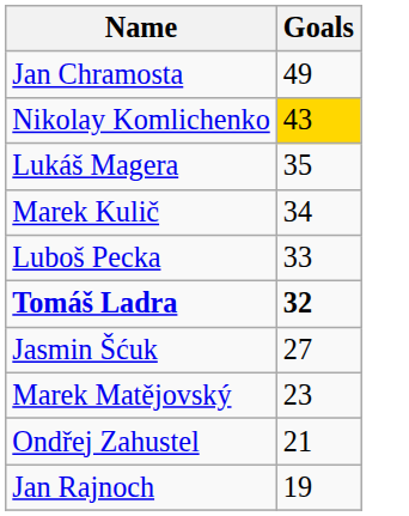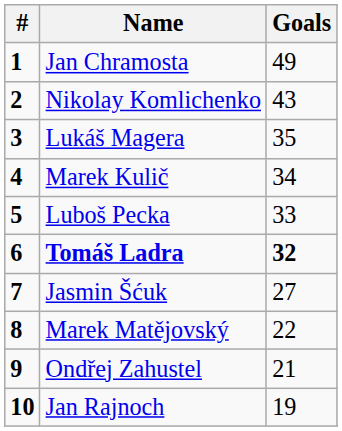 <table class="wikitable">
 <tr>
+<th>#</th>
 <th>Name</th>
 <th>Goals</th>
 </tr>
 <tr>
+<td><strong>1</strong></td>
 <td> <a href='#'>Jan Chramosta</a></td>
 <td>49</td>
 </tr>
 <tr>
+<td><strong>2</strong></td>
 <td> <a href='#'>Nikolay Komlichenko</a></td>
-<td style="background: gold;">43</td>
+<td>43</td>
 </tr>
 <tr>
+<td><strong>3</strong></td>
 <td> <a href='#'>Lukáš Magera</a></td>
 <td>35</td>
 </tr>
 <tr>
+<td><strong>4</strong></td>
 <td> <a href='#'>Marek Kulič</a></td>
 <td>34</td>
 </tr>
 <tr>
+<td><strong>5</strong></td>
 <td> <a href='#'>Luboš Pecka</a></td>
 <td>33</td>
 </tr>
 <tr>
+<td><strong>6</strong></td>
 <td> <strong><a href='#'>Tomáš Ladra</a></strong></td>
 <td><strong>32</strong></td>
 </tr>
 <tr>
+<td><strong>7</strong></td>
 <td> <a href='#'>Jasmin Šćuk</a></td>
 <td>27</td>
 </tr>
 <tr>
+<td><strong>8</strong></td>
 <td> <a href='#'>Marek Matějovský</a></td>
-<td>23</td>
+<td>22</td>
 </tr>
 <tr>
+<td><strong>9</strong></td>
 <td> <a href='#'>Ondřej Zahustel</a></td>
 <td>21</td>
 </tr>
 <tr>
+<td><strong>10</strong></td>
 <td> <a href='#'>Jan Rajnoch</a></td>
 <td>19</td>
 </tr>
 </table>
